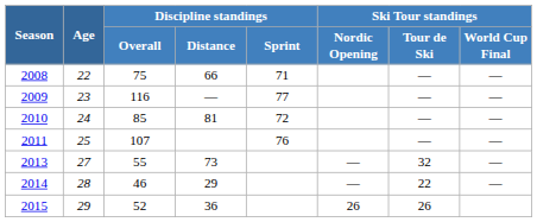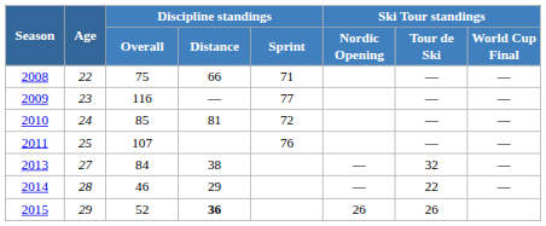 <table class="wikitable" style="font-size:95%; text-align:center; border:grey solid 1px; border-collapse:collapse; background:#ffffff;">
 <tr>
 <th style="background-color:#369; color:white; width:60px;" rowspan="2"> Season </th>
 <th style="background-color:#369; color:white; width:40px;" rowspan="2"> Age </th>
 <th style="background-color:#4180be; color:white;" colspan="3">Discipline standings</th>
 <th style="background-color:#4180be; color:white;" colspan="3">Ski Tour standings</th>
 </tr>
 <tr>
 <th style="background-color:#4180be; color:white; width:75px;">Overall</th>
 <th style="background-color:#4180be; color:white; width:75px;">Distance</th>
 <th style="background-color:#4180be; color:white; width:75px;">Sprint</th>
 <th style="background-color:#4180be; color:white; width:75px;">Nordic<br>Opening</th>
 <th style="background-color:#4180be; color:white; width:75px;">Tour de<br>Ski</th>
 <th style="background-color:#4180be; color:white; width:75px;">World Cup<br>Final</th>
 </tr>
 <tr>
 <td><a href='#'>2008</a></td>
 <td><em>22</em></td>
 <td>75</td>
 <td>66</td>
 <td>71</td>
 <td></td>
 <td>—</td>
 <td>—</td>
 </tr>
 <tr>
 <td><a href='#'>2009</a></td>
 <td><em>23</em></td>
 <td>116</td>
 <td>—</td>
 <td>77</td>
 <td></td>
 <td>—</td>
 <td>—</td>
 </tr>
 <tr>
 <td><a href='#'>2010</a></td>
 <td><em>24</em></td>
 <td>85</td>
 <td>81</td>
 <td>72</td>
 <td></td>
 <td>—</td>
 <td>—</td>
 </tr>
 <tr>
 <td><a href='#'>2011</a></td>
 <td><em>25</em></td>
 <td>107</td>
 <td></td>
 <td>76</td>
 <td></td>
 <td>—</td>
 <td>—</td>
 </tr>
 <tr>
 <td><a href='#'>2013</a></td>
 <td><em>27</em></td>
-<td>55</td>
-<td>73</td>
+<td>84</td>
+<td>38</td>
 <td></td>
 <td>—</td>
 <td>32</td>
 <td>—</td>
 </tr>
 <tr>
 <td><a href='#'>2014</a></td>
 <td><em>28</em></td>
 <td>46</td>
 <td>29</td>
 <td></td>
 <td>—</td>
 <td>22</td>
 <td>—</td>
 </tr>
 <tr>
 <td><a href='#'>2015</a></td>
 <td><em>29</em></td>
 <td>52</td>
-<td>36</td>
+<td><strong>36</strong></td>
 <td></td>
 <td>26</td>
 <td>26</td>
 <td></td>
 </tr>
 </table>
